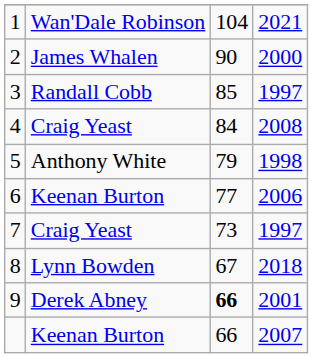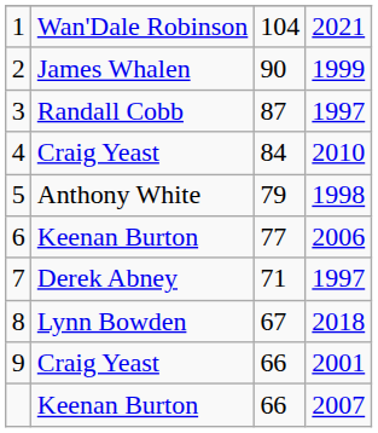 <table class="wikitable">
 <tr>
 </tr>
 <tr>
 <td>1</td>
 <td><a href='#'>Wan'Dale Robinson</a></td>
 <td>104</td>
 <td><a href='#'>2021</a></td>
 </tr>
 <tr>
 <td>2</td>
 <td><a href='#'>James Whalen</a></td>
 <td>90</td>
-<td><a href='#'>2000</a></td>
+<td><a href='#'>1999</a></td>
 </tr>
 <tr>
 <td>3</td>
 <td><a href='#'>Randall Cobb</a></td>
-<td>85</td>
+<td>87</td>
 <td><a href='#'>1997</a></td>
 </tr>
 <tr>
 <td>4</td>
 <td><a href='#'>Craig Yeast</a></td>
 <td>84</td>
-<td><a href='#'>2008</a></td>
+<td><a href='#'>2010</a></td>
 </tr>
 <tr>
 <td>5</td>
 <td>Anthony White</td>
 <td>79</td>
 <td><a href='#'>1998</a></td>
 </tr>
 <tr>
 <td>6</td>
 <td><a href='#'>Keenan Burton</a></td>
 <td>77</td>
 <td><a href='#'>2006</a></td>
 </tr>
 <tr>
 <td>7</td>
-<td><a href='#'>Craig Yeast</a></td>
-<td>73</td>
+<td><a href='#'>Derek Abney</a></td>
+<td>71</td>
 <td><a href='#'>1997</a></td>
 </tr>
 <tr>
 <td>8</td>
 <td><a href='#'>Lynn Bowden</a></td>
 <td>67</td>
 <td><a href='#'>2018</a></td>
 </tr>
 <tr>
 <td>9</td>
-<td><a href='#'>Derek Abney</a></td>
-<td><strong>66</strong></td>
+<td><a href='#'>Craig Yeast</a></td>
+<td>66</td>
 <td><a href='#'>2001</a></td>
 </tr>
 <tr>
 <td></td>
 <td><a href='#'>Keenan Burton</a></td>
 <td>66</td>
 <td><a href='#'>2007</a></td>
 </tr>
 </table>
